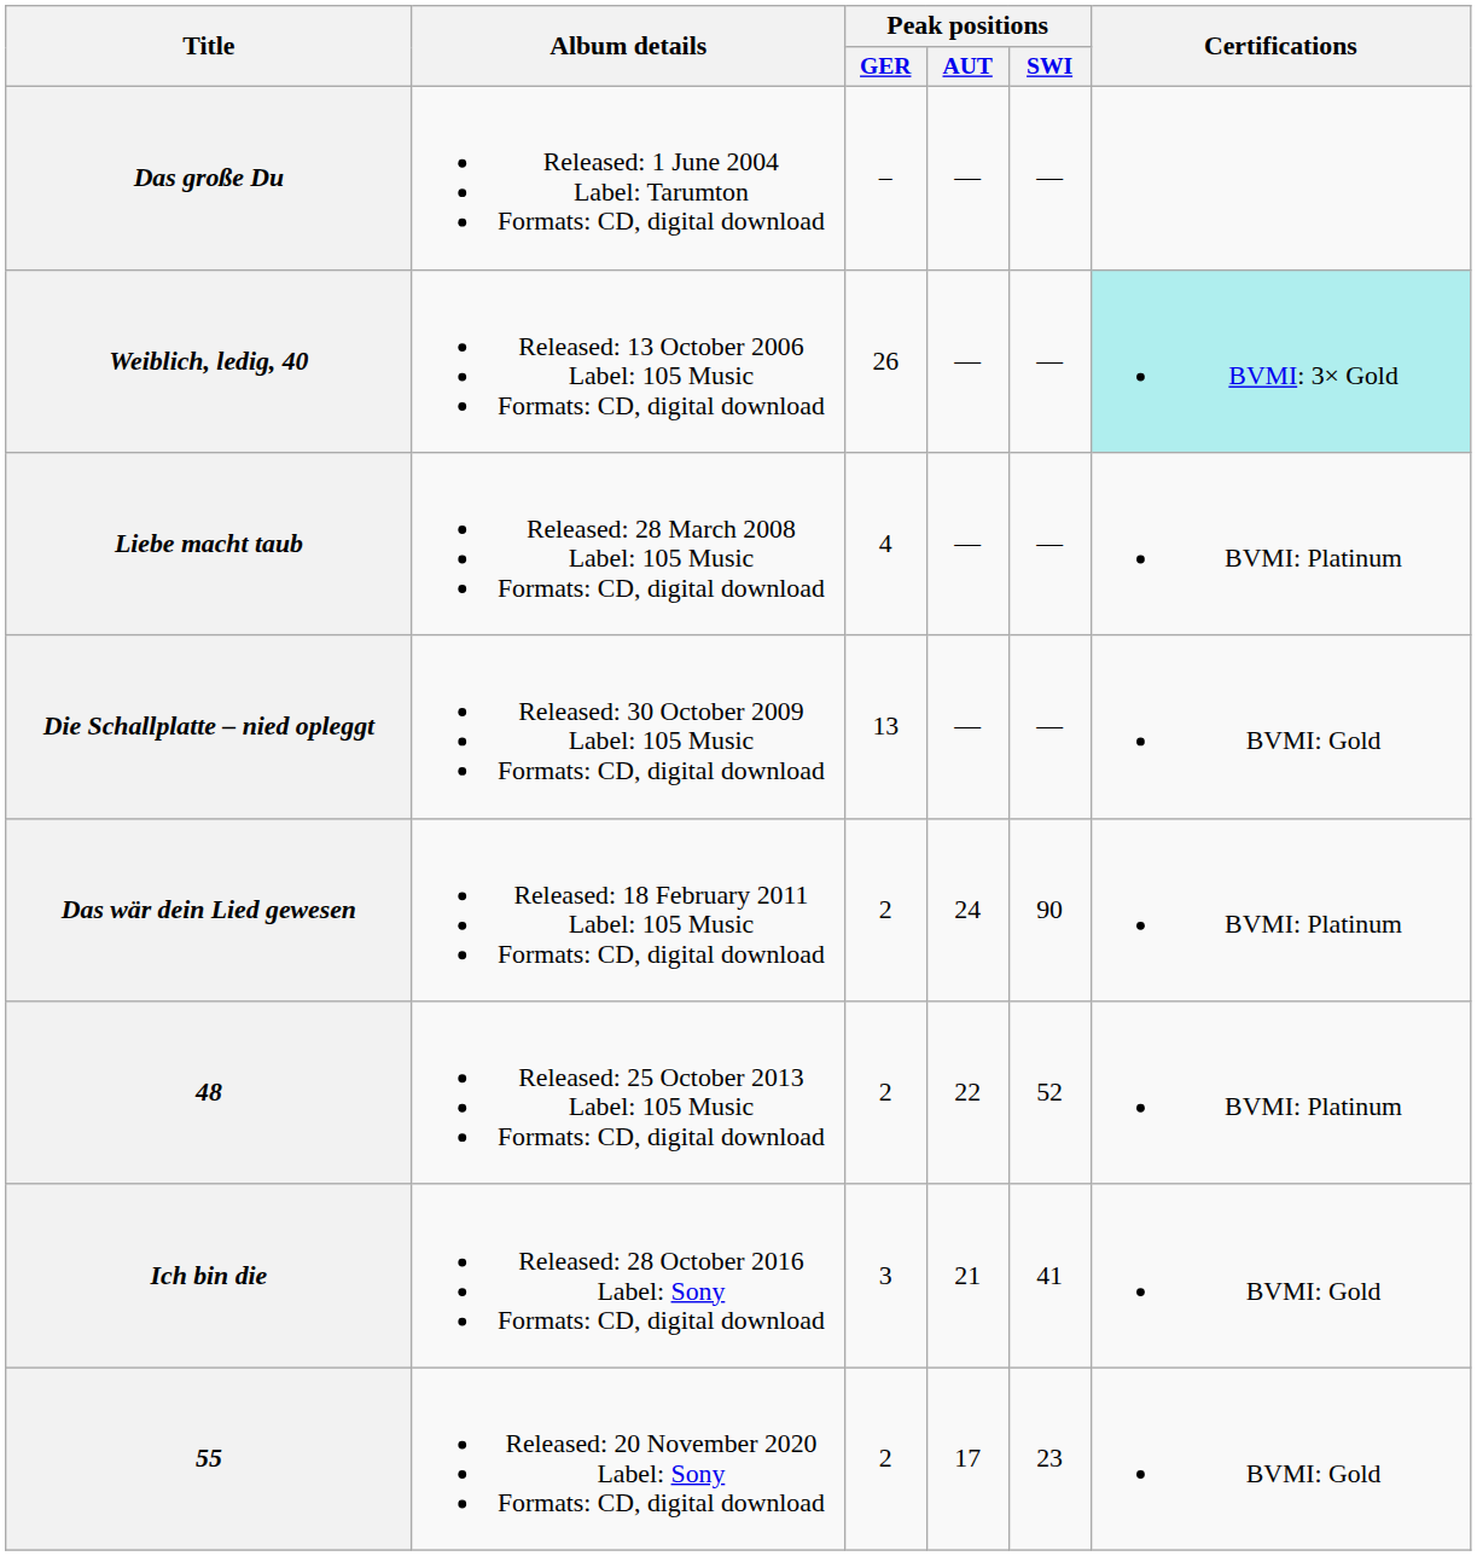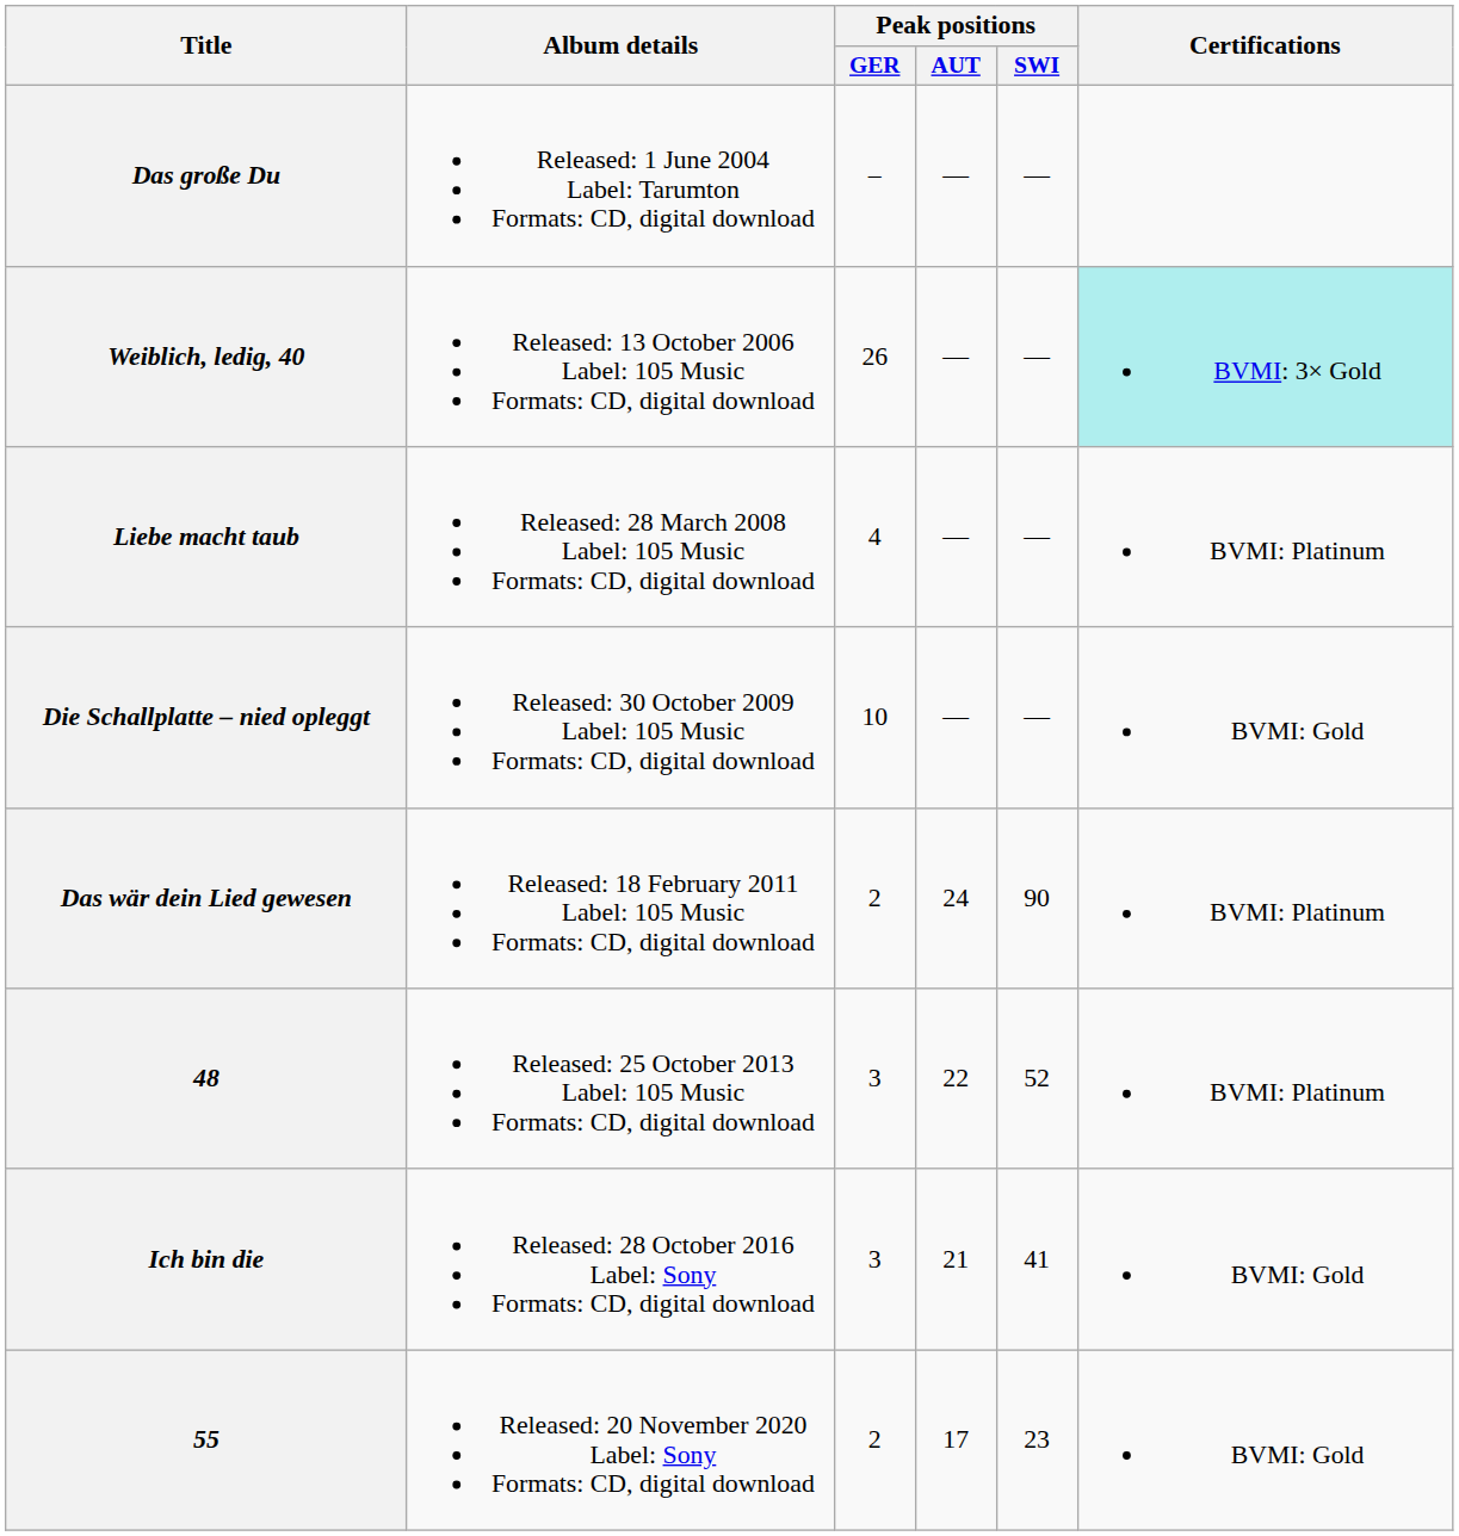 <table class="wikitable plainrowheaders" style="text-align:center;" border="1">
 <tr>
 <th scope="col" rowspan="2" style="width:15em;">Title</th>
 <th scope="col" rowspan="2" style="width:16em;">Album details</th>
 <th scope="col" colspan="3">Peak positions</th>
 <th scope="col" rowspan="2" style="width:14em;">Certifications</th>
 </tr>
 <tr>
 <th scope="col" style="width:3em;font-size:90%;"><a href='#'>GER</a><br></th>
 <th scope="col" style="width:3em;font-size:90%;"><a href='#'>AUT</a><br></th>
 <th scope="col" style="width:3em;font-size:90%;"><a href='#'>SWI</a><br></th>
 </tr>
 <tr>
 <th scope="row"><em>Das große Du</em></th>
 <td><br><ul><li>Released: 1 June 2004</li><li>Label: Tarumton</li><li>Formats: CD, digital download</li></ul></td>
 <td>–</td>
 <td>—</td>
 <td>—</td>
 <td></td>
 </tr>
 <tr>
 <th scope="row"><em>Weiblich, ledig, 40</em></th>
 <td><br><ul><li>Released: 13 October 2006</li><li>Label: 105 Music</li><li>Formats: CD, digital download</li></ul></td>
 <td>26</td>
 <td>—</td>
 <td>—</td>
 <td style="background: paleturquoise;"><br><ul><li><a href='#'>BVMI</a>: 3× Gold</li></ul></td>
 </tr>
 <tr>
 <th scope="row"><em>Liebe macht taub</em></th>
 <td><br><ul><li>Released: 28 March 2008</li><li>Label: 105 Music</li><li>Formats: CD, digital download</li></ul></td>
 <td>4</td>
 <td>—</td>
 <td>—</td>
 <td><br><ul><li>BVMI: Platinum</li></ul></td>
 </tr>
 <tr>
 <th scope="row"><em>Die Schallplatte – nied opleggt</em></th>
 <td><br><ul><li>Released: 30 October 2009</li><li>Label: 105 Music</li><li>Formats: CD, digital download</li></ul></td>
-<td>13</td>
+<td>10</td>
 <td>—</td>
 <td>—</td>
 <td><br><ul><li>BVMI: Gold</li></ul></td>
 </tr>
 <tr>
 <th scope="row"><em>Das wär dein Lied gewesen</em></th>
 <td><br><ul><li>Released: 18 February 2011</li><li>Label: 105 Music</li><li>Formats: CD, digital download</li></ul></td>
 <td>2</td>
 <td>24</td>
 <td>90</td>
 <td><br><ul><li>BVMI: Platinum</li></ul></td>
 </tr>
 <tr>
 <th scope="row"><em>48</em></th>
 <td><br><ul><li>Released: 25 October 2013</li><li>Label: 105 Music</li><li>Formats: CD, digital download</li></ul></td>
-<td>2</td>
+<td>3</td>
 <td>22</td>
 <td>52</td>
 <td><br><ul><li>BVMI: Platinum</li></ul></td>
 </tr>
 <tr>
 <th scope="row"><em>Ich bin die</em></th>
 <td><br><ul><li>Released: 28 October 2016</li><li>Label: <a href='#'>Sony</a></li><li>Formats: CD, digital download</li></ul></td>
 <td>3</td>
 <td>21</td>
 <td>41</td>
 <td><br><ul><li>BVMI: Gold</li></ul></td>
 </tr>
 <tr>
 <th scope="row"><em>55</em></th>
 <td><br><ul><li>Released: 20 November 2020</li><li>Label: <a href='#'>Sony</a></li><li>Formats: CD, digital download</li></ul></td>
 <td>2</td>
 <td>17</td>
 <td>23</td>
 <td><br><ul><li>BVMI: Gold</li></ul></td>
 </tr>
 </table>
